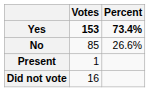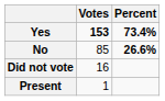 <table class="wikitable plainrowheaders" style="text-align: right;">
 <tr>
 <th scope="col"></th>
 <th scope="col">Votes</th>
 <th scope="col">Percent</th>
 </tr>
 <tr>
 <th scope="row"><strong>Yes</strong> </th>
 <td><strong>153</strong></td>
 <td><strong>73.4%</strong></td>
 </tr>
 <tr>
 <th scope="row">No</th>
 <td>85</td>
-<td>26.6%</td>
+<td><strong>26.6%</strong></td>
+</tr>
+<tr>
+<th scope="row">Did not vote</th>
+<td>16</td>
+<td></td>
 </tr>
 <tr>
 <th scope="row">Present</th>
 <td>1</td>
 <td></td>
 </tr>
-<tr>
-<th scope="row">Did not vote</th>
-<td>16</td>
-<td></td>
-</tr>
 </table>
